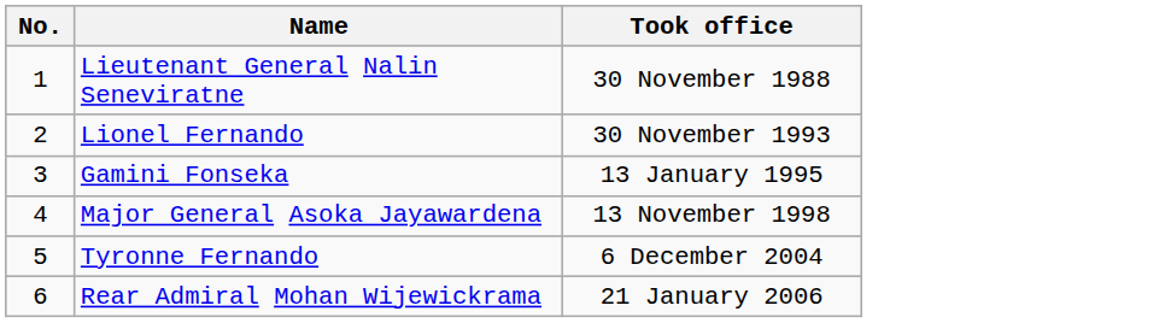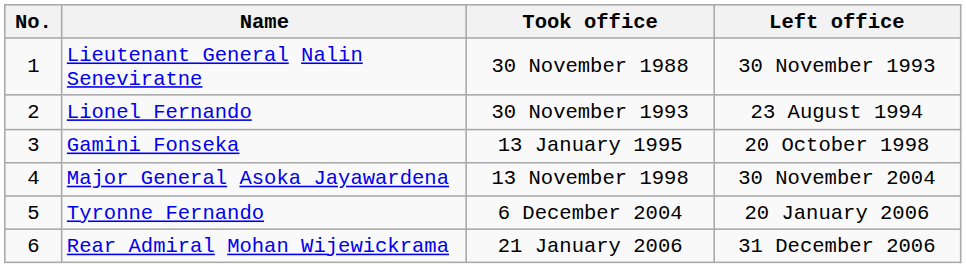 <table class="wikitable" style="text-align:center;">
 <tr>
 <th width="30">No.</th>
 <th width="250">Name</th>
 <th width="150">Took office</th>
+<th width="150">Left office</th>
 </tr>
 <tr>
 <td>1</td>
 <td align=left><a href='#'>Lieutenant General</a> <a href='#'>Nalin Seneviratne</a></td>
 <td>30 November 1988</td>
+<td>30 November 1993</td>
 </tr>
 <tr>
 <td>2</td>
 <td align=left><a href='#'>Lionel Fernando</a></td>
 <td>30 November 1993</td>
+<td>23 August 1994</td>
 </tr>
 <tr>
 <td>3</td>
 <td align=left><a href='#'>Gamini Fonseka</a></td>
 <td>13 January 1995</td>
+<td>20 October 1998</td>
 </tr>
 <tr>
 <td>4</td>
 <td align=left><a href='#'>Major General</a> <a href='#'>Asoka Jayawardena</a></td>
 <td>13 November 1998</td>
+<td>30 November 2004</td>
 </tr>
 <tr>
 <td>5</td>
 <td align=left><a href='#'>Tyronne Fernando</a></td>
 <td>6 December 2004</td>
+<td>20 January 2006</td>
 </tr>
 <tr>
 <td>6</td>
 <td align=left><a href='#'>Rear Admiral</a> <a href='#'>Mohan Wijewickrama</a></td>
 <td>21 January 2006</td>
+<td>31 December 2006</td>
 </tr>
 </table>
